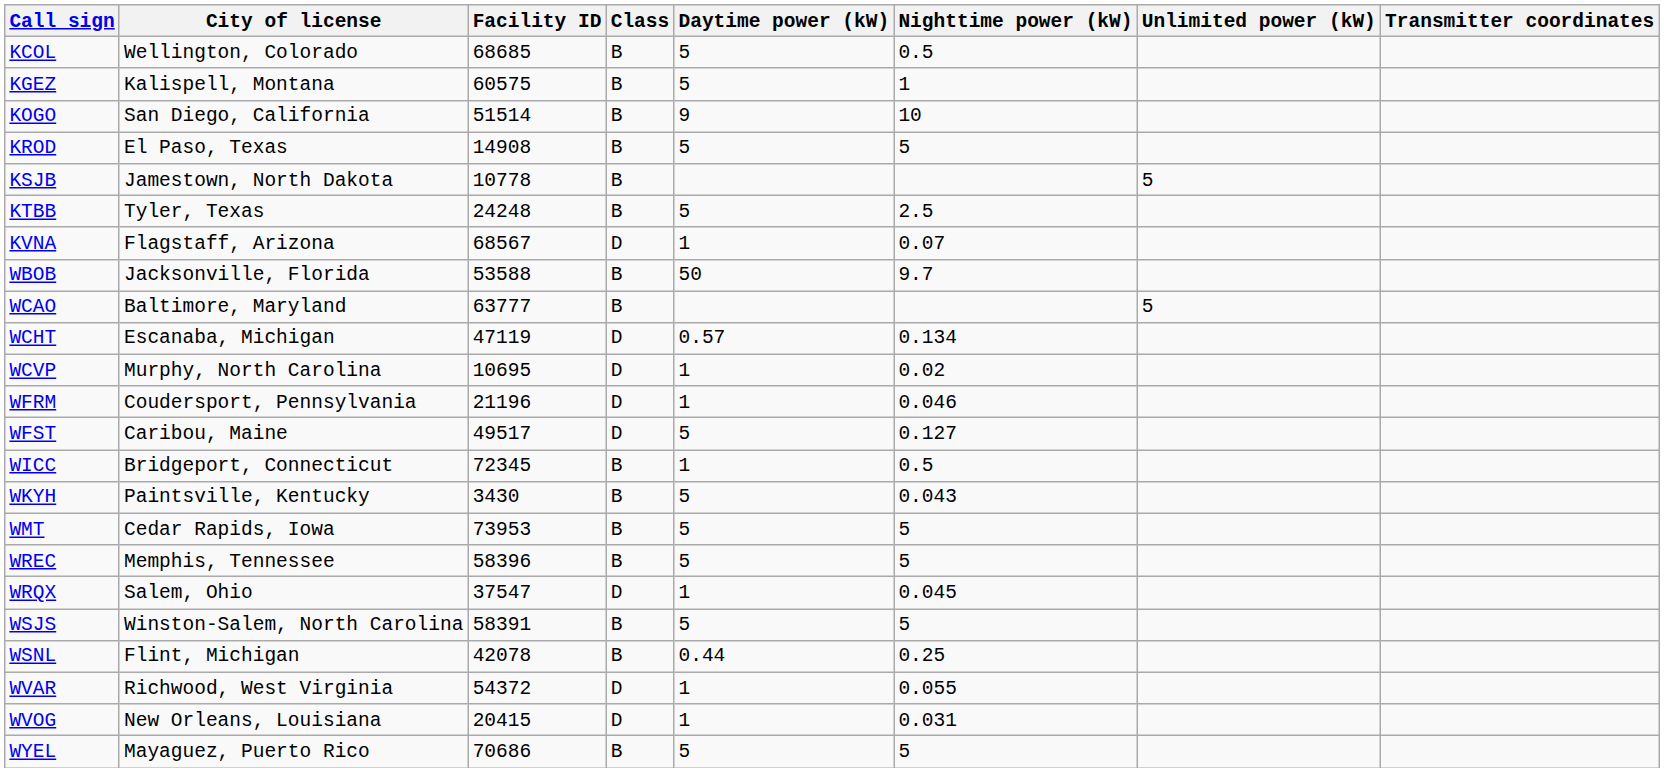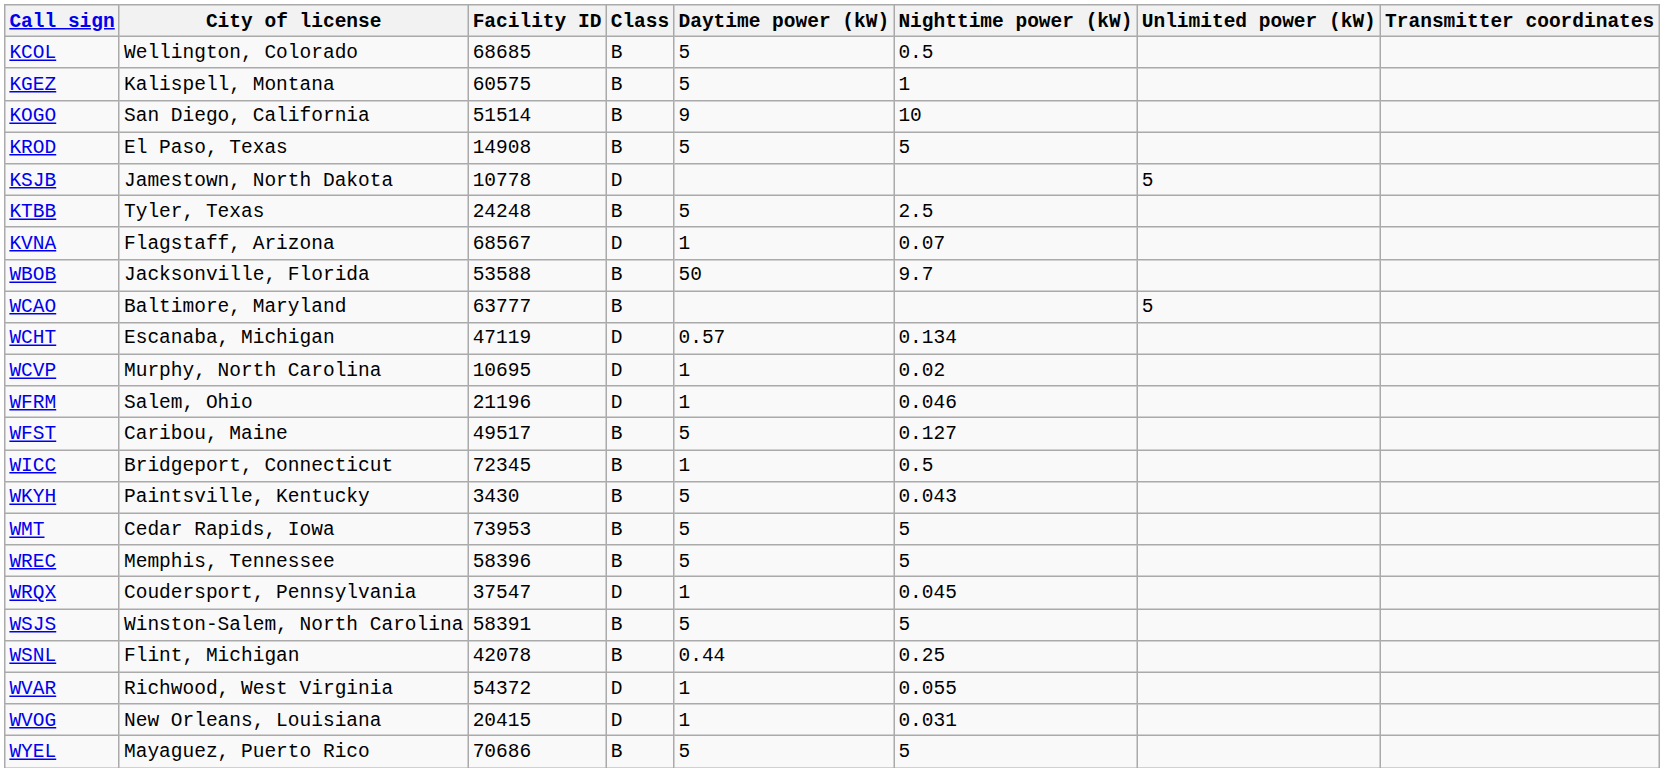 <table class="wikitable sortable">
 <tr>
 <th><a href='#'>Call sign</a></th>
 <th>City of license</th>
 <th>Facility ID</th>
 <th>Class</th>
 <th>Daytime power (kW)</th>
 <th>Nighttime power (kW)</th>
 <th>Unlimited power (kW)</th>
 <th>Transmitter coordinates</th>
 </tr>
 <tr>
 <td><a href='#'>KCOL</a></td>
 <td>Wellington, Colorado</td>
 <td>68685</td>
 <td>B</td>
 <td>5</td>
 <td>0.5</td>
 <td></td>
 <td></td>
 </tr>
 <tr>
 <td><a href='#'>KGEZ</a></td>
 <td>Kalispell, Montana</td>
 <td>60575</td>
 <td>B</td>
 <td>5</td>
 <td>1</td>
 <td></td>
 <td></td>
 </tr>
 <tr>
 <td><a href='#'>KOGO</a></td>
 <td>San Diego, California</td>
 <td>51514</td>
 <td>B</td>
 <td>9</td>
 <td>10</td>
 <td></td>
 <td></td>
 </tr>
 <tr>
 <td><a href='#'>KROD</a></td>
 <td>El Paso, Texas</td>
 <td>14908</td>
 <td>B</td>
 <td>5</td>
 <td>5</td>
 <td></td>
 <td></td>
 </tr>
 <tr>
 <td><a href='#'>KSJB</a></td>
 <td>Jamestown, North Dakota</td>
 <td>10778</td>
-<td>B</td>
+<td>D</td>
 <td></td>
 <td></td>
 <td>5</td>
 <td></td>
 </tr>
 <tr>
 <td><a href='#'>KTBB</a></td>
 <td>Tyler, Texas</td>
 <td>24248</td>
 <td>B</td>
 <td>5</td>
 <td>2.5</td>
 <td></td>
 <td></td>
 </tr>
 <tr>
 <td><a href='#'>KVNA</a></td>
 <td>Flagstaff, Arizona</td>
 <td>68567</td>
 <td>D</td>
 <td>1</td>
 <td>0.07</td>
 <td></td>
 <td></td>
 </tr>
 <tr>
 <td><a href='#'>WBOB</a></td>
 <td>Jacksonville, Florida</td>
 <td>53588</td>
 <td>B</td>
 <td>50</td>
 <td>9.7</td>
 <td></td>
 <td></td>
 </tr>
 <tr>
 <td><a href='#'>WCAO</a></td>
 <td>Baltimore, Maryland</td>
 <td>63777</td>
 <td>B</td>
 <td></td>
 <td></td>
 <td>5</td>
 <td></td>
 </tr>
 <tr>
 <td><a href='#'>WCHT</a></td>
 <td>Escanaba, Michigan</td>
 <td>47119</td>
 <td>D</td>
 <td>0.57</td>
 <td>0.134</td>
 <td></td>
 <td></td>
 </tr>
 <tr>
 <td><a href='#'>WCVP</a></td>
 <td>Murphy, North Carolina</td>
 <td>10695</td>
 <td>D</td>
 <td>1</td>
 <td>0.02</td>
 <td></td>
 <td></td>
 </tr>
 <tr>
 <td><a href='#'>WFRM</a></td>
-<td>Coudersport, Pennsylvania</td>
+<td>Salem, Ohio</td>
 <td>21196</td>
 <td>D</td>
 <td>1</td>
 <td>0.046</td>
 <td></td>
 <td></td>
 </tr>
 <tr>
 <td><a href='#'>WFST</a></td>
 <td>Caribou, Maine</td>
 <td>49517</td>
-<td>D</td>
+<td>B</td>
 <td>5</td>
 <td>0.127</td>
 <td></td>
 <td></td>
 </tr>
 <tr>
 <td><a href='#'>WICC</a></td>
 <td>Bridgeport, Connecticut</td>
 <td>72345</td>
 <td>B</td>
 <td>1</td>
 <td>0.5</td>
 <td></td>
 <td></td>
 </tr>
 <tr>
 <td><a href='#'>WKYH</a></td>
 <td>Paintsville, Kentucky</td>
 <td>3430</td>
 <td>B</td>
 <td>5</td>
 <td>0.043</td>
 <td></td>
 <td></td>
 </tr>
 <tr>
 <td><a href='#'>WMT</a></td>
 <td>Cedar Rapids, Iowa</td>
 <td>73953</td>
 <td>B</td>
 <td>5</td>
 <td>5</td>
 <td></td>
 <td></td>
 </tr>
 <tr>
 <td><a href='#'>WREC</a></td>
 <td>Memphis, Tennessee</td>
 <td>58396</td>
 <td>B</td>
 <td>5</td>
 <td>5</td>
 <td></td>
 <td></td>
 </tr>
 <tr>
 <td><a href='#'>WRQX</a></td>
-<td>Salem, Ohio</td>
+<td>Coudersport, Pennsylvania</td>
 <td>37547</td>
 <td>D</td>
 <td>1</td>
 <td>0.045</td>
 <td></td>
 <td></td>
 </tr>
 <tr>
 <td><a href='#'>WSJS</a></td>
 <td>Winston-Salem, North Carolina</td>
 <td>58391</td>
 <td>B</td>
 <td>5</td>
 <td>5</td>
 <td></td>
 <td></td>
 </tr>
 <tr>
 <td><a href='#'>WSNL</a></td>
 <td>Flint, Michigan</td>
 <td>42078</td>
 <td>B</td>
 <td>0.44</td>
 <td>0.25</td>
 <td></td>
 <td></td>
 </tr>
 <tr>
 <td><a href='#'>WVAR</a></td>
 <td>Richwood, West Virginia</td>
 <td>54372</td>
 <td>D</td>
 <td>1</td>
 <td>0.055</td>
 <td></td>
 <td></td>
 </tr>
 <tr>
 <td><a href='#'>WVOG</a></td>
 <td>New Orleans, Louisiana</td>
 <td>20415</td>
 <td>D</td>
 <td>1</td>
 <td>0.031</td>
 <td></td>
 <td></td>
 </tr>
 <tr>
 <td><a href='#'>WYEL</a></td>
 <td>Mayaguez, Puerto Rico</td>
 <td>70686</td>
 <td>B</td>
 <td>5</td>
 <td>5</td>
 <td></td>
 <td></td>
 </tr>
 </table>
